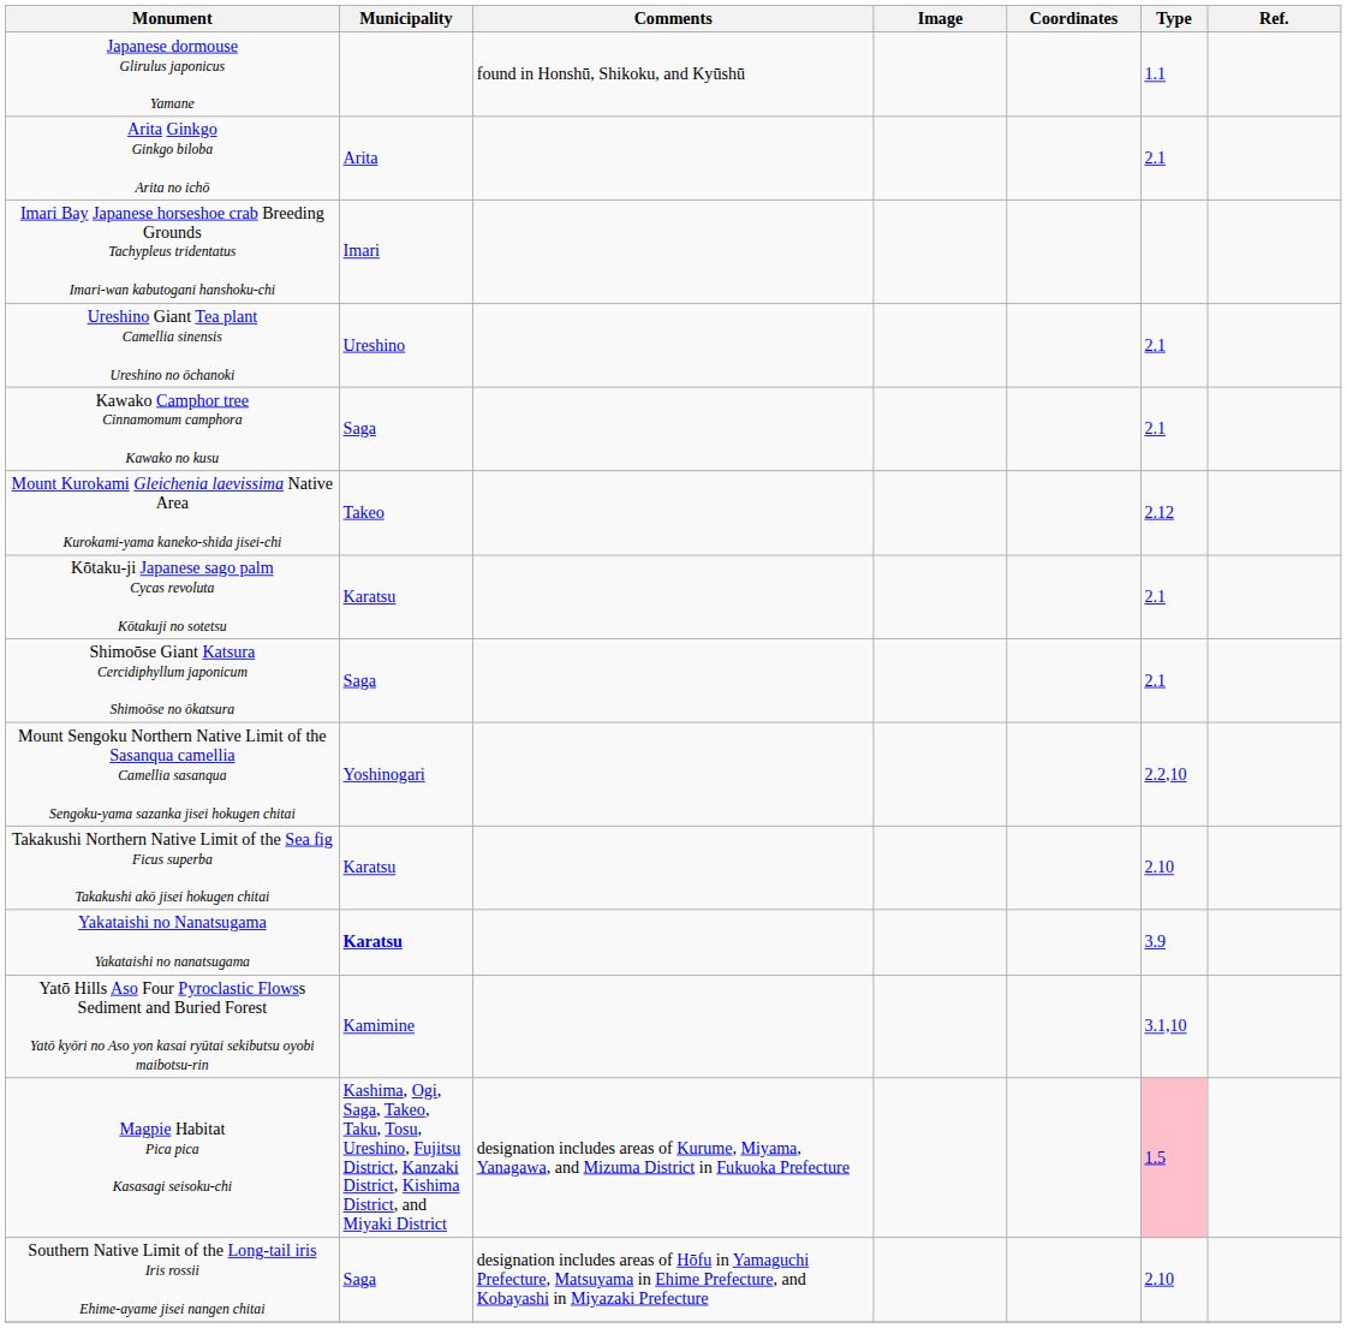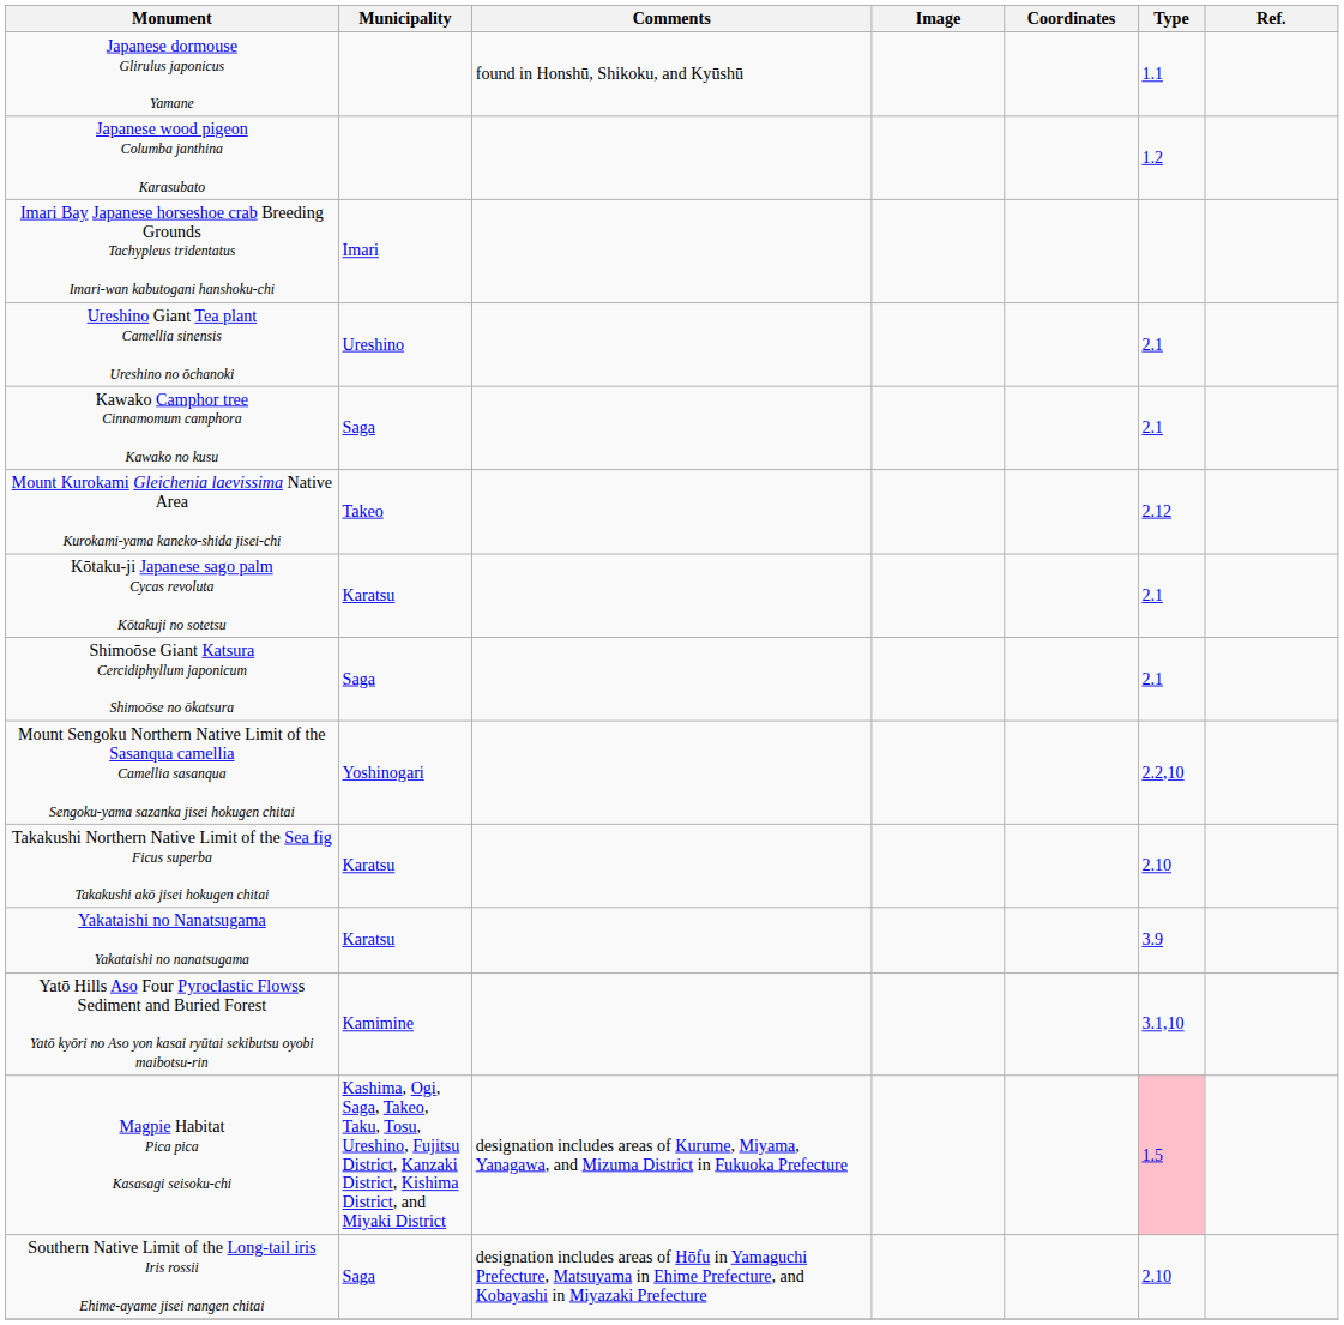 <table class="wikitable sortable"  style="width:100%;">
 <tr>
 <th width="25%" align="left">Monument</th>
 <th width="10%" align="left">Municipality</th>
 <th width="30%" align="left" class="unsortable">Comments</th>
 <th width="10%" align="left" class="unsortable">Image</th>
 <th width="10%" align="left" class="unsortable">Coordinates</th>
 <th width="5%" align="left">Type</th>
 <th width="10%" align="left" class="unsortable">Ref.</th>
 </tr>
 <tr>
 <td align="center"><a href='#'>Japanese dormouse</a><br><small><em>Glirulus japonicus</em></small><br><br><small><em>Yamane</em></small></td>
 <td></td>
 <td>found in Honshū, Shikoku, and Kyūshū</td>
 <td></td>
 <td></td>
 <td><a href='#'>1.1</a></td>
 <td></td>
 </tr>
 <tr>
-<td align="center"><a href='#'>Arita</a> <a href='#'>Ginkgo</a><br><small><em>Ginkgo biloba</em></small><br><br><small><em>Arita no ichō</em></small></td>
-<td><a href='#'>Arita</a></td>
+<td align="center"><a href='#'>Japanese wood pigeon</a><br><small><em>Columba janthina</em></small><br><br><small><em>Karasubato</em></small></td>
 <td></td>
 <td></td>
 <td></td>
-<td><a href='#'>2.1</a></td>
+<td></td>
+<td><a href='#'>1.2</a></td>
 <td></td>
 </tr>
 <tr>
 <td align="center"><a href='#'>Imari Bay</a> <a href='#'>Japanese horseshoe crab</a> Breeding Grounds<br><small><em>Tachypleus tridentatus</em></small><br><br><small><em>Imari-wan kabutogani hanshoku-chi</em></small></td>
 <td><a href='#'>Imari</a></td>
 <td></td>
 <td></td>
 <td></td>
 <td></td>
 <td></td>
 </tr>
 <tr>
 <td align="center"><a href='#'>Ureshino</a> Giant <a href='#'>Tea plant</a><br><small><em>Camellia sinensis</em></small><br><br><small><em>Ureshino no ōchanoki</em></small></td>
 <td><a href='#'>Ureshino</a></td>
 <td></td>
 <td></td>
 <td></td>
 <td><a href='#'>2.1</a></td>
 <td></td>
 </tr>
 <tr>
 <td align="center">Kawako <a href='#'>Camphor tree</a><br><small><em>Cinnamomum camphora</em></small><br><br><small><em>Kawako no kusu</em></small></td>
 <td><a href='#'>Saga</a></td>
 <td></td>
 <td></td>
 <td></td>
 <td><a href='#'>2.1</a></td>
 <td></td>
 </tr>
 <tr>
 <td align="center"><a href='#'>Mount Kurokami</a> <em><a href='#'>Gleichenia laevissima</a></em> Native Area<br><br><small><em>Kurokami-yama kaneko-shida jisei-chi</em></small></td>
 <td><a href='#'>Takeo</a></td>
 <td></td>
 <td></td>
 <td></td>
 <td><a href='#'>2.12</a></td>
 <td></td>
 </tr>
 <tr>
 <td align="center">Kōtaku-ji <a href='#'>Japanese sago palm</a><br><small><em>Cycas revoluta</em></small><br><br><small><em>Kōtakuji no sotetsu</em></small></td>
 <td><a href='#'>Karatsu</a></td>
 <td></td>
 <td></td>
 <td></td>
 <td><a href='#'>2.1</a></td>
 <td></td>
 </tr>
 <tr>
 <td align="center">Shimoōse Giant <a href='#'>Katsura</a><br><small><em>Cercidiphyllum japonicum</em></small><br><br><small><em>Shimoōse no ōkatsura</em></small></td>
 <td><a href='#'>Saga</a></td>
 <td></td>
 <td></td>
 <td></td>
 <td><a href='#'>2.1</a></td>
 <td></td>
 </tr>
 <tr>
 <td align="center">Mount Sengoku Northern Native Limit of the <a href='#'>Sasanqua camellia</a><br><small><em>Camellia sasanqua</em></small><br><br><small><em>Sengoku-yama sazanka jisei hokugen chitai</em></small></td>
 <td><a href='#'>Yoshinogari</a></td>
 <td></td>
 <td></td>
 <td></td>
 <td><a href='#'>2.2,10</a></td>
 <td></td>
 </tr>
 <tr>
 <td align="center">Takakushi Northern Native Limit of the <a href='#'>Sea fig</a><br><small><em>Ficus superba</em></small><br><br><small><em>Takakushi akō jisei hokugen chitai</em></small></td>
 <td><a href='#'>Karatsu</a></td>
 <td></td>
 <td></td>
 <td></td>
 <td><a href='#'>2.10</a></td>
 <td></td>
 </tr>
 <tr>
 <td align="center"><a href='#'>Yakataishi no Nanatsugama</a><br><br><small><em>Yakataishi no nanatsugama</em></small></td>
-<td><strong><a href='#'>Karatsu</a></strong></td>
+<td><a href='#'>Karatsu</a></td>
 <td></td>
 <td></td>
 <td></td>
 <td><a href='#'>3.9</a></td>
 <td></td>
 </tr>
 <tr>
 <td align="center">Yatō Hills <a href='#'>Aso</a> Four <a href='#'>Pyroclastic Flows</a>s Sediment and Buried Forest<br><br><small><em>Yatō kyōri no Aso yon kasai ryūtai sekibutsu oyobi maibotsu-rin</em></small></td>
 <td><a href='#'>Kamimine</a></td>
 <td></td>
 <td></td>
 <td></td>
 <td><a href='#'>3.1,10</a></td>
 <td></td>
 </tr>
 <tr>
 <td align="center"><a href='#'>Magpie</a> Habitat<br><small><em>Pica pica</em></small><br><br><small><em>Kasasagi seisoku-chi</em></small></td>
 <td><a href='#'>Kashima</a>, <a href='#'>Ogi</a>, <a href='#'>Saga</a>, <a href='#'>Takeo</a>, <a href='#'>Taku</a>, <a href='#'>Tosu</a>, <a href='#'>Ureshino</a>, <a href='#'>Fujitsu District</a>, <a href='#'>Kanzaki District</a>, <a href='#'>Kishima District</a>, and <a href='#'>Miyaki District</a></td>
 <td>designation includes areas of <a href='#'>Kurume</a>, <a href='#'>Miyama</a>, <a href='#'>Yanagawa</a>, and <a href='#'>Mizuma District</a> in <a href='#'>Fukuoka Prefecture</a></td>
 <td></td>
 <td></td>
 <td style="background: pink;"><a href='#'>1.5</a></td>
 <td></td>
 </tr>
 <tr>
 <td align="center">Southern Native Limit of the <a href='#'>Long-tail iris</a><br><small><em>Iris rossii</em></small><br><br><small><em>Ehime-ayame jisei nangen chitai</em></small></td>
 <td><a href='#'>Saga</a></td>
 <td>designation includes areas of <a href='#'>Hōfu</a> in <a href='#'>Yamaguchi Prefecture</a>, <a href='#'>Matsuyama</a> in <a href='#'>Ehime Prefecture</a>, and <a href='#'>Kobayashi</a> in <a href='#'>Miyazaki Prefecture</a></td>
 <td></td>
 <td></td>
 <td><a href='#'>2.10</a></td>
 <td></td>
 </tr>
 <tr>
 </tr>
 </table>
